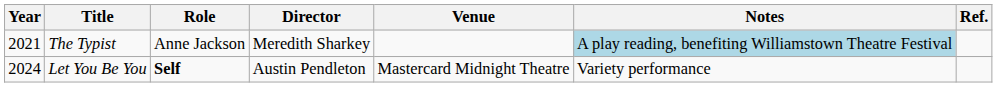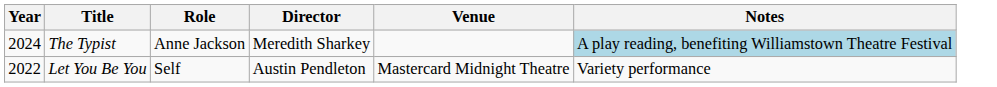 <table class="wikitable">
 <tr>
 <th>Year</th>
 <th>Title</th>
 <th>Role</th>
 <th>Director</th>
 <th>Venue</th>
 <th>Notes</th>
-<th>Ref.</th>
 </tr>
 <tr>
-<td>2021</td>
+<td>2024</td>
 <td><em>The Typist</em></td>
 <td>Anne Jackson</td>
 <td>Meredith Sharkey</td>
 <td></td>
 <td style="background: lightblue;">A play reading, benefiting Williamstown Theatre Festival</td>
-<td></td>
 </tr>
 <tr>
-<td>2024</td>
+<td>2022</td>
 <td><em>Let You Be You</em></td>
-<td><strong>Self</strong></td>
+<td>Self</td>
 <td>Austin Pendleton</td>
 <td>Mastercard Midnight Theatre</td>
 <td>Variety performance</td>
-<td></td>
 </tr>
 </table>
